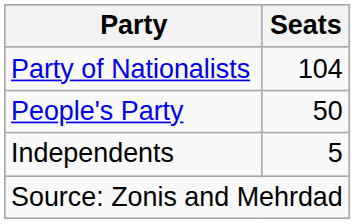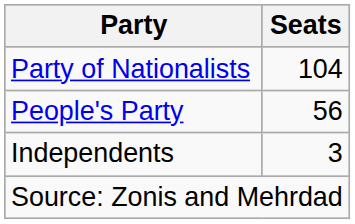 <table class=wikitable style=text-align:right>
 <tr>
 <th>Party</th>
 <th>Seats</th>
 </tr>
 <tr>
 <td align=left><a href='#'>Party of Nationalists</a></td>
 <td>104</td>
 </tr>
 <tr>
 <td align=left><a href='#'>People's Party</a></td>
-<td>50</td>
+<td>56</td>
 </tr>
 <tr>
 <td align=left>Independents</td>
-<td>5</td>
+<td>3</td>
 </tr>
 <tr>
 <td colspan=3 align=left>Source: Zonis and Mehrdad</td>
 </tr>
 </table>
